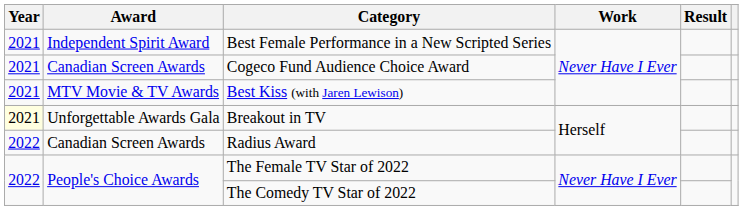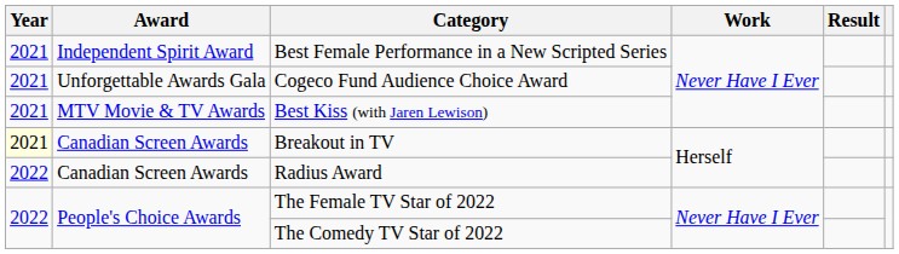 <table class="wikitable sortable plainrowheaders">
 <tr>
 <th>Year</th>
 <th>Award</th>
 <th>Category</th>
 <th>Work</th>
 <th>Result</th>
 <th class="unsortable"></th>
 </tr>
 <tr>
 <td><a href='#'>2021</a></td>
 <td><a href='#'>Independent Spirit Award</a></td>
 <td>Best Female Performance in a New Scripted Series</td>
 <td rowspan="3"><em><a href='#'>Never Have I Ever</a></em></td>
 <td></td>
 <td style="text-align:center;"></td>
 </tr>
 <tr>
 <td><a href='#'>2021</a></td>
-<td><a href='#'>Canadian Screen Awards</a></td>
+<td>Unforgettable Awards Gala</td>
 <td>Cogeco Fund Audience Choice Award</td>
 <td></td>
 <td style="text-align:center;"></td>
 </tr>
 <tr>
 <td><a href='#'>2021</a></td>
 <td><a href='#'>MTV Movie & TV Awards</a></td>
 <td><a href='#'>Best Kiss</a> <small>(with <a href='#'>Jaren Lewison</a>)</small></td>
 <td></td>
 <td style="text-align:center;"></td>
 </tr>
 <tr>
 <td style="background: lightyellow;">2021</td>
-<td>Unforgettable Awards Gala</td>
+<td><a href='#'>Canadian Screen Awards</a></td>
 <td>Breakout in TV</td>
 <td rowspan="2">Herself</td>
 <td></td>
 <td style="text-align:center;"></td>
 </tr>
 <tr>
 <td><a href='#'>2022</a></td>
 <td>Canadian Screen Awards</td>
 <td>Radius Award</td>
 <td></td>
 <td style="text-align:center;"></td>
 </tr>
 <tr>
 <td rowspan="2"><a href='#'>2022</a></td>
 <td rowspan="2"><a href='#'>People's Choice Awards</a></td>
 <td>The Female TV Star of 2022</td>
 <td rowspan="2"><em><a href='#'>Never Have I Ever</a></em></td>
 <td></td>
 <td rowspan="2" style="text-align:center;"></td>
 </tr>
 <tr>
 <td>The Comedy TV Star of 2022</td>
 <td></td>
 </tr>
 </table>
